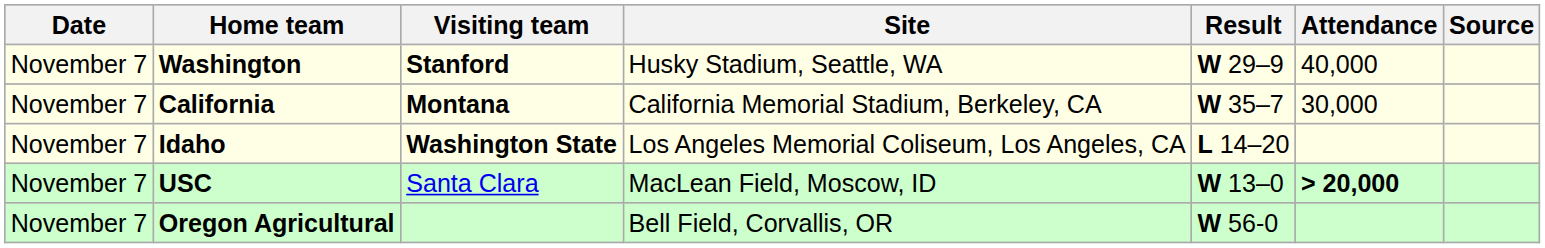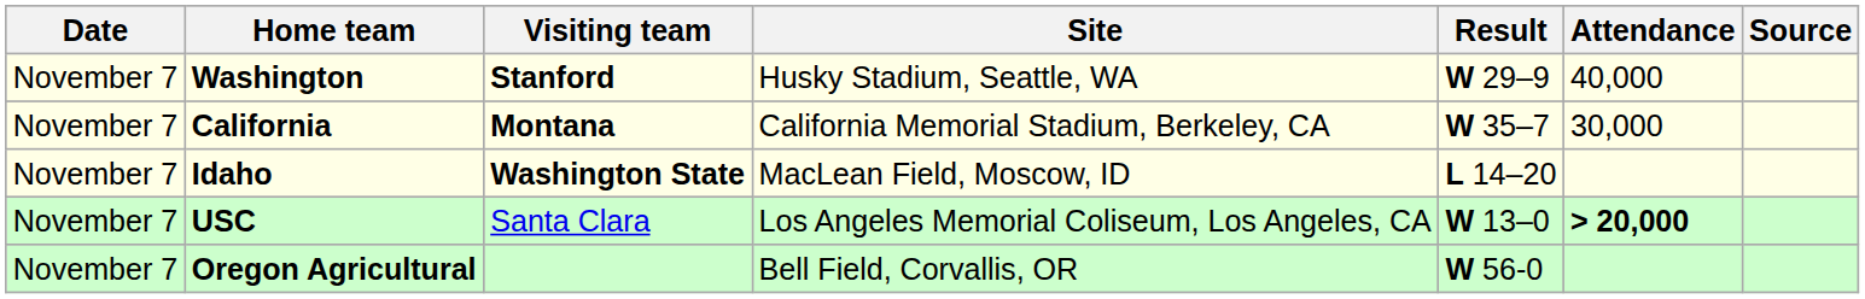 <table class="wikitable" style="font-size:95%;">
 <tr>
 <th>Date</th>
 <th>Home team</th>
 <th>Visiting team</th>
 <th>Site</th>
 <th>Result</th>
 <th>Attendance</th>
 <th class="unsortable">Source</th>
 </tr>
 <tr bgcolor=#ffffe6>
 <td>November 7</td>
 <td><strong>Washington</strong></td>
 <td><strong>Stanford</strong></td>
 <td>Husky Stadium, Seattle, WA</td>
 <td><strong>W</strong> 29–9</td>
 <td>40,000</td>
 <td></td>
 </tr>
 <tr bgcolor=#ffffe6>
 <td>November 7</td>
 <td><strong>California</strong></td>
 <td><strong>Montana</strong></td>
 <td>California Memorial Stadium, Berkeley, CA</td>
 <td><strong>W</strong> 35–7</td>
 <td>30,000</td>
 <td></td>
 </tr>
 <tr bgcolor=#ffffe6>
 <td>November 7</td>
 <td><strong>Idaho</strong></td>
 <td><strong>Washington State</strong></td>
-<td>Los Angeles Memorial Coliseum, Los Angeles, CA</td>
+<td>MacLean Field, Moscow, ID</td>
 <td><strong>L</strong> 14–20</td>
 <td></td>
 <td></td>
 </tr>
 <tr bgcolor=ccffcc>
 <td>November 7</td>
 <td><strong>USC</strong></td>
 <td><a href='#'>Santa Clara</a></td>
-<td>MacLean Field, Moscow, ID</td>
+<td>Los Angeles Memorial Coliseum, Los Angeles, CA</td>
 <td><strong>W</strong> 13–0</td>
 <td><strong>> 20,000</strong></td>
 <td></td>
 </tr>
 <tr bgcolor=ccffcc>
 <td>November 7</td>
 <td><strong>Oregon Agricultural</strong></td>
 <td></td>
 <td>Bell Field, Corvallis, OR</td>
 <td><strong>W</strong> 56-0</td>
 <td></td>
 <td></td>
 </tr>
 </table>
